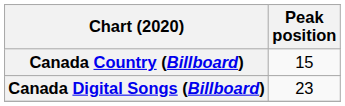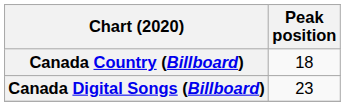 <table class="wikitable sortable plainrowheaders" style="text-align:center;">
 <tr>
 <th>Chart (2020)</th>
 <th>Peak <br> position</th>
 </tr>
 <tr>
 <th scope="row">Canada <a href='#'>Country</a> (<a href='#'><em>Billboard</em></a>)</th>
-<td>15</td>
+<td>18</td>
 </tr>
 <tr>
 <th scope="row">Canada <a href='#'>Digital Songs</a> (<a href='#'><em>Billboard</em></a>)</th>
 <td>23</td>
 </tr>
 <tr>
 </tr>
 </table>
